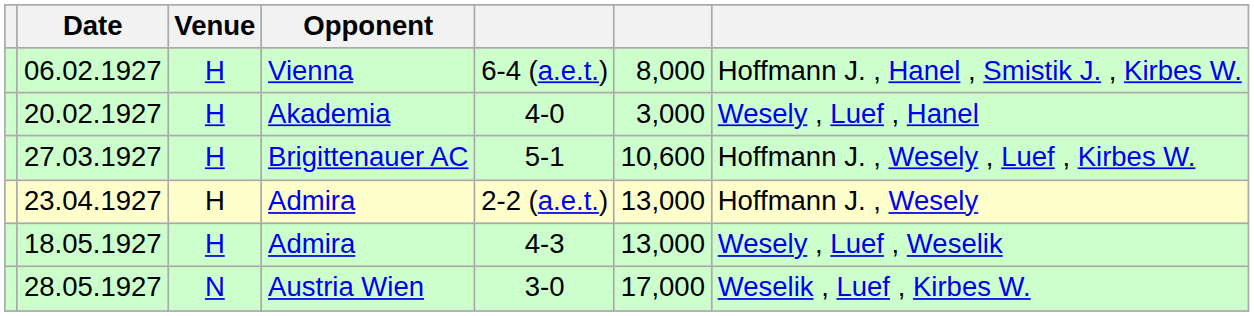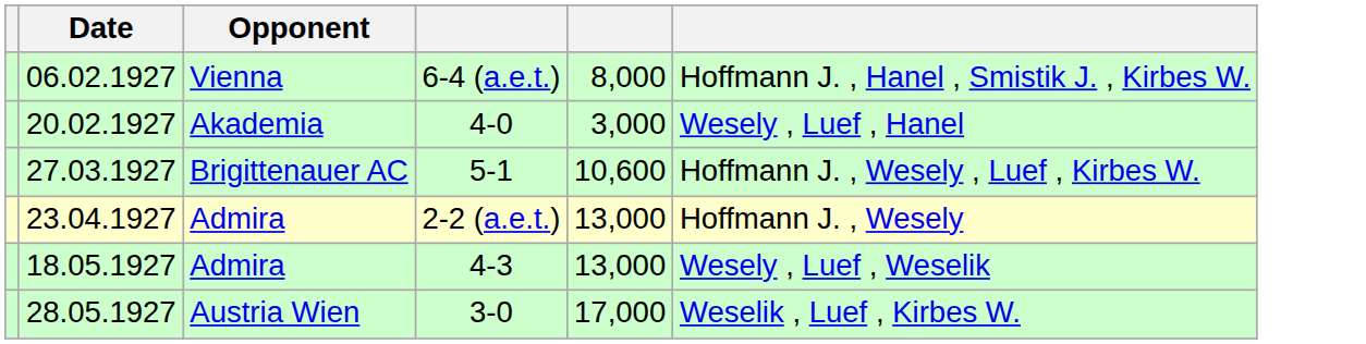 <table class="wikitable" Style="text-align: center">
 <tr>
 <th></th>
 <th>Date</th>
-<th>Venue</th>
 <th>Opponent</th>
 <th></th>
 <th></th>
 <th></th>
 </tr>
 <tr style="background:#cfc">
 <td></td>
 <td>06.02.1927</td>
-<td><a href='#'>H</a></td>
 <td align="left"><a href='#'>Vienna</a></td>
 <td>6-4 (<a href='#'>a.e.t.</a>)</td>
 <td align="right">8,000</td>
 <td align="left">Hoffmann J.  , <a href='#'>Hanel</a>  , <a href='#'>Smistik J.</a> , <a href='#'>Kirbes W.</a> </td>
 </tr>
 <tr style="background:#cfc">
 <td></td>
 <td>20.02.1927</td>
-<td><a href='#'>H</a></td>
 <td align="left"><a href='#'>Akademia</a></td>
 <td>4-0</td>
 <td align="right">3,000</td>
 <td align="left"><a href='#'>Wesely</a>  , <a href='#'>Luef</a> , <a href='#'>Hanel</a> </td>
 </tr>
 <tr style="background:#cfc">
 <td></td>
 <td>27.03.1927</td>
-<td><a href='#'>H</a></td>
 <td align="left"><a href='#'>Brigittenauer AC</a></td>
 <td>5-1</td>
 <td align="right">10,600</td>
 <td align="left">Hoffmann J.  , <a href='#'>Wesely</a> , <a href='#'>Luef</a> , <a href='#'>Kirbes W.</a> </td>
 </tr>
 <tr style="background:#ffc">
 <td></td>
 <td>23.04.1927</td>
-<td>H</td>
 <td align="left"><a href='#'>Admira</a></td>
 <td>2-2 (<a href='#'>a.e.t.</a>)</td>
 <td align="right">13,000</td>
 <td align="left">Hoffmann J. , <a href='#'>Wesely</a> </td>
 </tr>
 <tr style="background:#cfc">
 <td></td>
 <td>18.05.1927</td>
-<td><a href='#'>H</a></td>
 <td align="left"><a href='#'>Admira</a></td>
 <td>4-3</td>
 <td align="right">13,000</td>
 <td align="left"><a href='#'>Wesely</a> , <a href='#'>Luef</a>  , <a href='#'>Weselik</a> </td>
 </tr>
 <tr style="background:#cfc">
 <td></td>
 <td>28.05.1927</td>
-<td><a href='#'>N</a></td>
 <td align="left"><a href='#'>Austria Wien</a></td>
 <td>3-0</td>
 <td align="right">17,000</td>
 <td align="left"><a href='#'>Weselik</a> , <a href='#'>Luef</a> , <a href='#'>Kirbes W.</a> </td>
 </tr>
 </table>
